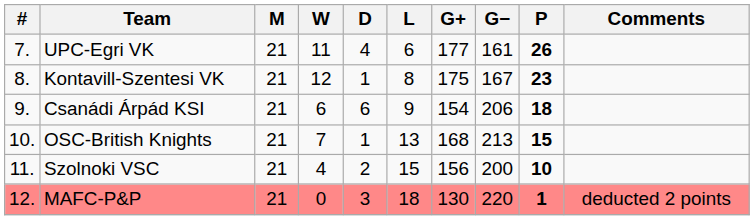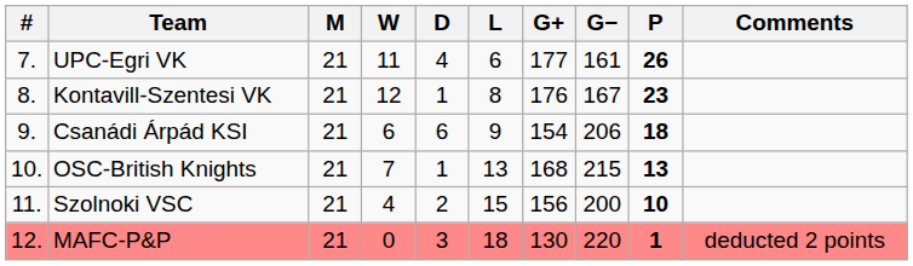 <table class="wikitable" style="text-align: center;">
 <tr>
 <th width="15">#</th>
 <th width="175">Team</th>
 <th width="30">M</th>
 <th width="30">W</th>
 <th width="30">D</th>
 <th width="30">L</th>
 <th width="30">G+</th>
 <th width="30">G−</th>
 <th width="30">P</th>
 <th width="150">Comments</th>
 </tr>
 <tr>
 <td>7.</td>
 <td align="left">UPC-Egri VK</td>
 <td>21</td>
 <td>11</td>
 <td>4</td>
 <td>6</td>
 <td>177</td>
 <td>161</td>
 <td><strong>26</strong></td>
 <td></td>
 </tr>
 <tr>
 <td>8.</td>
 <td align="left">Kontavill-Szentesi VK</td>
 <td>21</td>
 <td>12</td>
 <td>1</td>
 <td>8</td>
-<td>175</td>
+<td>176</td>
 <td>167</td>
 <td><strong>23</strong></td>
 <td></td>
 </tr>
 <tr>
 <td>9.</td>
 <td align="left">Csanádi Árpád KSI</td>
 <td>21</td>
 <td>6</td>
 <td>6</td>
 <td>9</td>
 <td>154</td>
 <td>206</td>
 <td><strong>18</strong></td>
 <td></td>
 </tr>
 <tr>
 <td>10.</td>
 <td align="left">OSC-British Knights</td>
 <td>21</td>
 <td>7</td>
 <td>1</td>
 <td>13</td>
 <td>168</td>
-<td>213</td>
-<td><strong>15</strong></td>
+<td>215</td>
+<td><strong>13</strong></td>
 <td></td>
 </tr>
 <tr>
 <td>11.</td>
 <td align="left">Szolnoki VSC</td>
 <td>21</td>
 <td>4</td>
 <td>2</td>
 <td>15</td>
 <td>156</td>
 <td>200</td>
 <td><strong>10</strong></td>
 <td></td>
 </tr>
 <tr style="background: #FF8888;">
 <td>12.</td>
 <td align="left">MAFC-P&P</td>
 <td>21</td>
 <td>0</td>
 <td>3</td>
 <td>18</td>
 <td>130</td>
 <td>220</td>
 <td><strong>1</strong></td>
 <td>deducted 2 points</td>
 </tr>
 <tr>
 </tr>
 </table>
